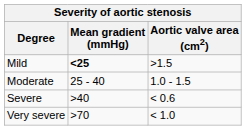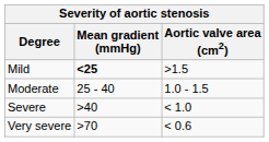 <table class="wikitable" align="right">
 <tr>
 <th colspan=3><strong>Severity of aortic stenosis</strong></th>
 </tr>
 <tr>
 <th>Degree</th>
 <th>Mean gradient <br> (mmHg)</th>
 <th>Aortic valve area<br> (cm<sup>2</sup>)</th>
 </tr>
 <tr>
 <td>Mild</td>
 <td><strong><25</strong></td>
 <td>>1.5</td>
 </tr>
 <tr>
 <td>Moderate</td>
 <td>25 - 40</td>
 <td>1.0 - 1.5</td>
 </tr>
 <tr>
 <td>Severe</td>
 <td>>40</td>
-<td>< 0.6</td>
+<td>< 1.0</td>
 </tr>
 <tr>
 <td>Very severe</td>
 <td>>70</td>
-<td>< 1.0</td>
+<td>< 0.6</td>
 </tr>
 </table>
